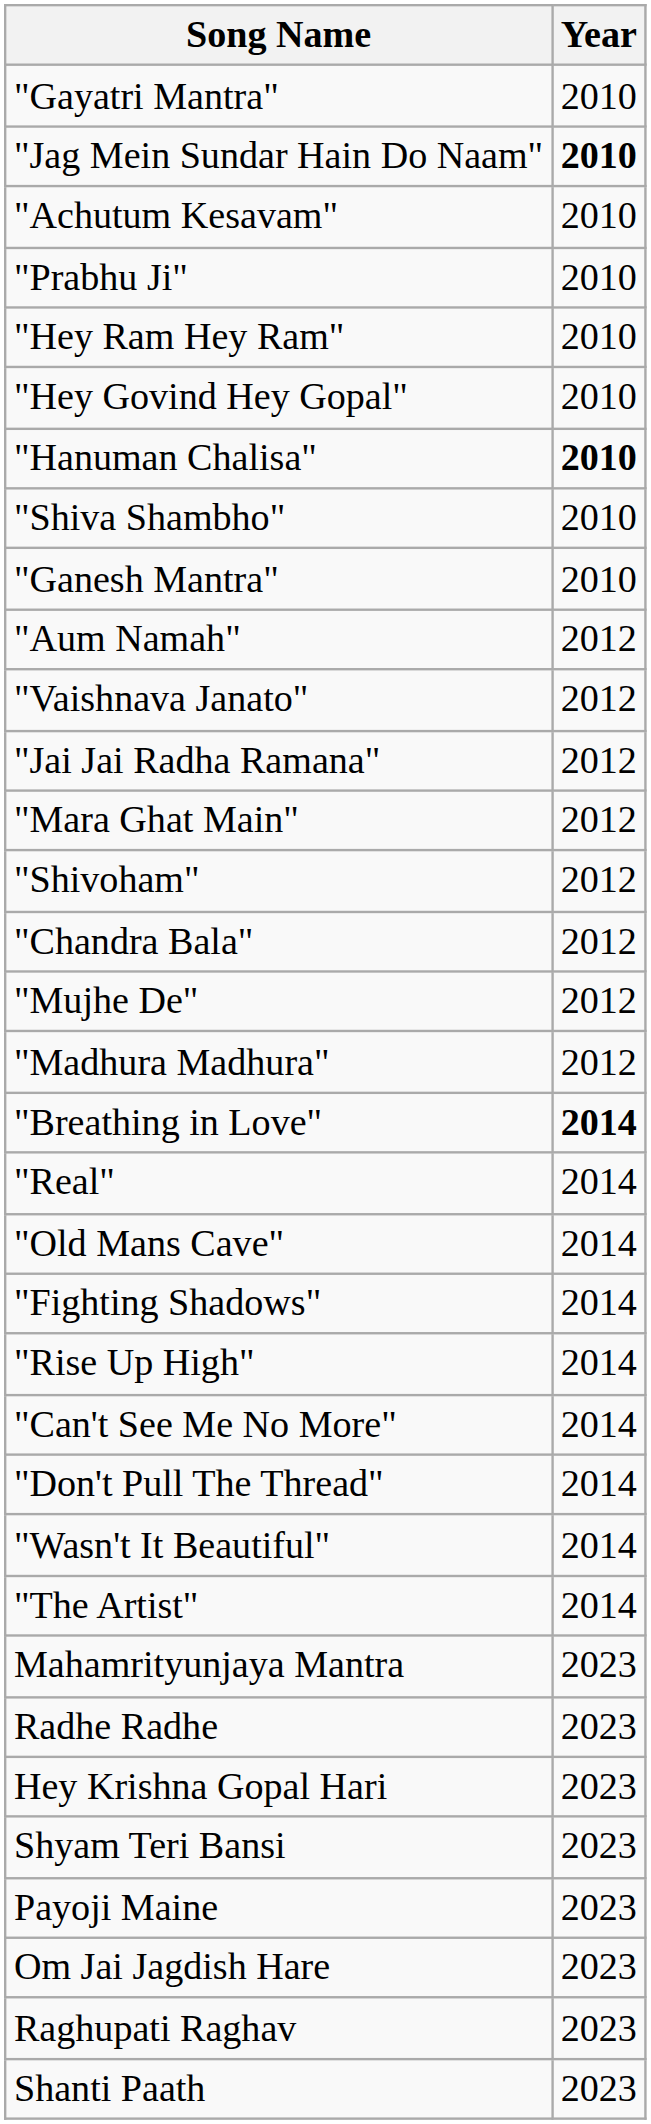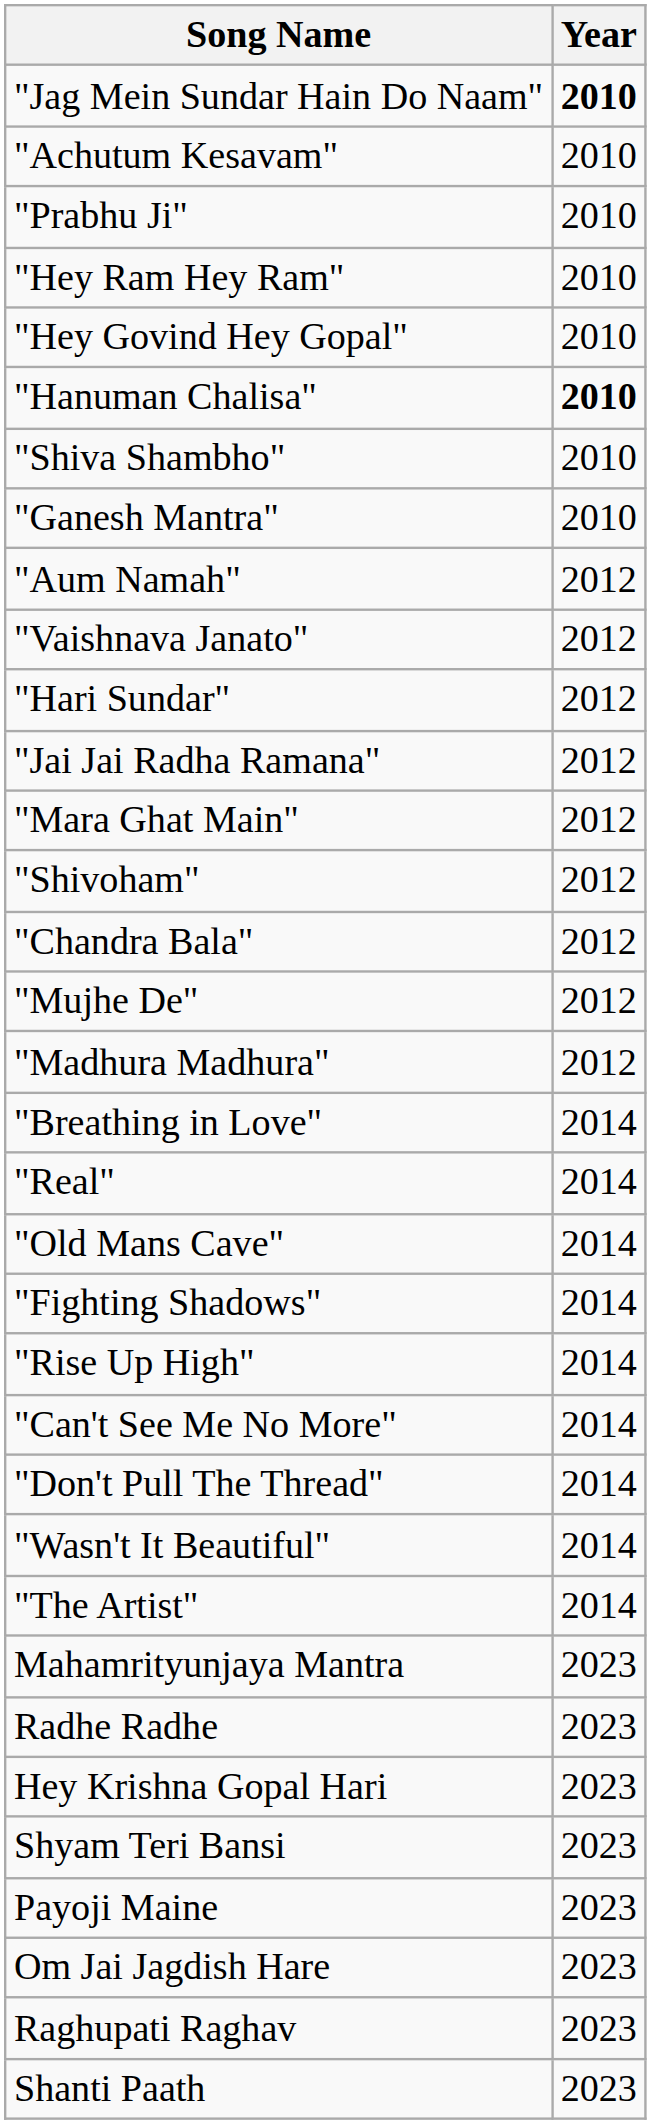 <table class="wikitable">
 <tr>
 <th>Song Name</th>
 <th>Year</th>
-</tr>
-<tr>
-<td>"Gayatri Mantra"</td>
-<td>2010</td>
 </tr>
 <tr>
 <td>"Jag Mein Sundar Hain Do Naam"</td>
 <td><strong>2010</strong></td>
 </tr>
 <tr>
 <td>"Achutum Kesavam"</td>
 <td>2010</td>
 </tr>
 <tr>
 <td>"Prabhu Ji"</td>
 <td>2010</td>
 </tr>
 <tr>
 <td>"Hey Ram Hey Ram"</td>
 <td>2010</td>
 </tr>
 <tr>
 <td>"Hey Govind Hey Gopal"</td>
 <td>2010</td>
 </tr>
 <tr>
 <td>"Hanuman Chalisa"</td>
 <td><strong>2010</strong></td>
 </tr>
 <tr>
 <td>"Shiva Shambho"</td>
 <td>2010</td>
 </tr>
 <tr>
 <td>"Ganesh Mantra"</td>
 <td>2010</td>
 </tr>
 <tr>
 <td>"Aum Namah"</td>
 <td>2012</td>
 </tr>
 <tr>
 <td>"Vaishnava Janato"</td>
 <td>2012</td>
 </tr>
 <tr>
+<td>"Hari Sundar"</td>
+<td>2012</td>
+</tr>
+<tr>
 <td>"Jai Jai Radha Ramana"</td>
 <td>2012</td>
 </tr>
 <tr>
 <td>"Mara Ghat Main"</td>
 <td>2012</td>
 </tr>
 <tr>
 <td>"Shivoham"</td>
 <td>2012</td>
 </tr>
 <tr>
 <td>"Chandra Bala"</td>
 <td>2012</td>
 </tr>
 <tr>
 <td>"Mujhe De"</td>
 <td>2012</td>
 </tr>
 <tr>
 <td>"Madhura Madhura"</td>
 <td>2012</td>
 </tr>
 <tr>
 <td>"Breathing in Love"</td>
-<td><strong>2014</strong></td>
+<td>2014</td>
 </tr>
 <tr>
 <td>"Real"</td>
 <td>2014</td>
 </tr>
 <tr>
 <td>"Old Mans Cave"</td>
 <td>2014</td>
 </tr>
 <tr>
 <td>"Fighting Shadows"</td>
 <td>2014</td>
 </tr>
 <tr>
 <td>"Rise Up High"</td>
 <td>2014</td>
 </tr>
 <tr>
 <td>"Can't See Me No More"</td>
 <td>2014</td>
 </tr>
 <tr>
 <td>"Don't Pull The Thread"</td>
 <td>2014</td>
 </tr>
 <tr>
 <td>"Wasn't It Beautiful"</td>
 <td>2014</td>
 </tr>
 <tr>
 <td>"The Artist"</td>
 <td>2014</td>
 </tr>
 <tr>
 <td>Mahamrityunjaya Mantra</td>
 <td>2023</td>
 </tr>
 <tr>
 <td>Radhe Radhe</td>
 <td>2023</td>
 </tr>
 <tr>
 <td>Hey Krishna Gopal Hari</td>
 <td>2023</td>
 </tr>
 <tr>
 <td>Shyam Teri Bansi</td>
 <td>2023</td>
 </tr>
 <tr>
 <td>Payoji Maine</td>
 <td>2023</td>
 </tr>
 <tr>
 <td>Om Jai Jagdish Hare</td>
 <td>2023</td>
 </tr>
 <tr>
 <td>Raghupati Raghav</td>
 <td>2023</td>
 </tr>
 <tr>
 <td>Shanti Paath</td>
 <td>2023</td>
 </tr>
 </table>
